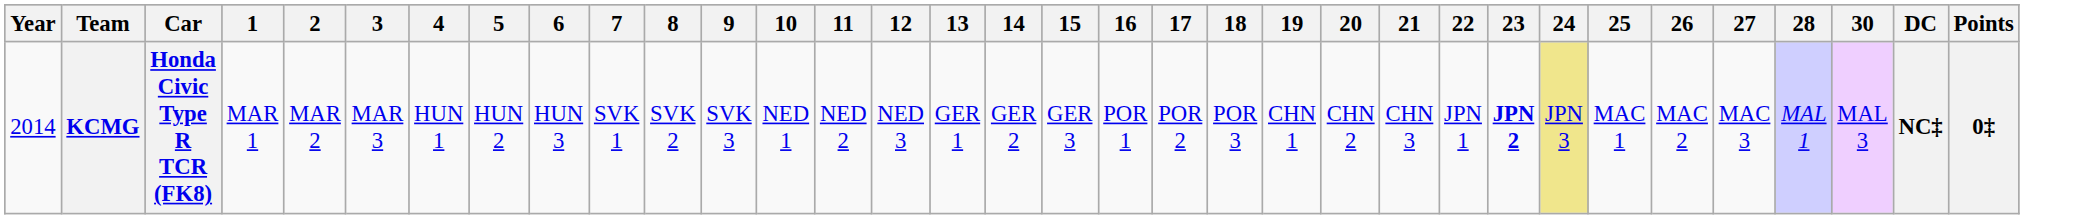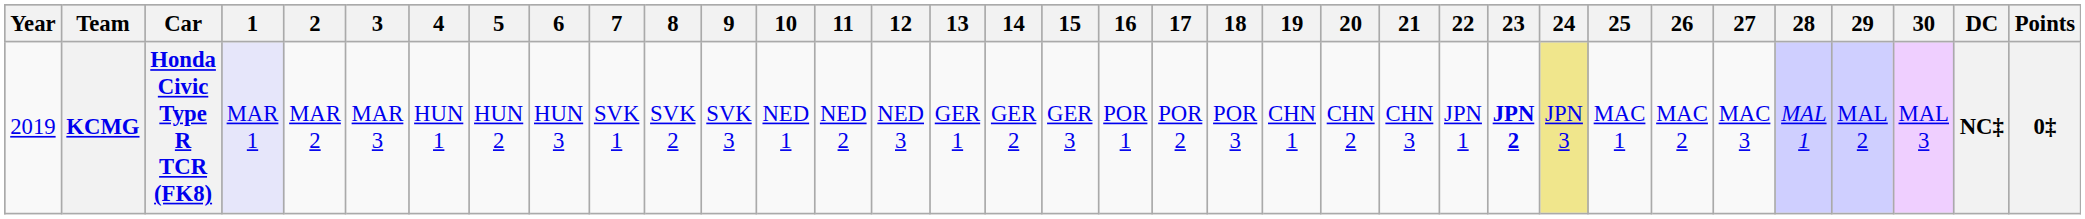 <table class="wikitable" style="text-align:center; font-size:85%">
 <tr>
 <th>Year</th>
 <th>Team</th>
 <th>Car</th>
 <th>1</th>
 <th>2</th>
 <th>3</th>
 <th>4</th>
 <th>5</th>
 <th>6</th>
 <th>7</th>
 <th>8</th>
 <th>9</th>
 <th>10</th>
 <th>11</th>
 <th>12</th>
 <th>13</th>
 <th>14</th>
 <th>15</th>
 <th>16</th>
 <th>17</th>
 <th>18</th>
 <th>19</th>
 <th>20</th>
 <th>21</th>
 <th>22</th>
 <th>23</th>
 <th>24</th>
 <th>25</th>
 <th>26</th>
 <th>27</th>
 <th>28</th>
+<th>29</th>
 <th>30</th>
 <th>DC</th>
 <th>Points</th>
 </tr>
 <tr>
-<td><a href='#'>2014</a></td>
+<td><a href='#'>2019</a></td>
 <th><a href='#'>KCMG</a></th>
 <th><a href='#'>Honda Civic Type R TCR (FK8)</a></th>
-<td><a href='#'>MAR<br>1</a></td>
+<td style="background: lavender;"><a href='#'>MAR<br>1</a></td>
 <td><a href='#'>MAR<br>2</a></td>
 <td><a href='#'>MAR<br>3</a></td>
 <td><a href='#'>HUN<br>1</a></td>
 <td><a href='#'>HUN<br>2</a></td>
 <td><a href='#'>HUN<br>3</a></td>
 <td><a href='#'>SVK<br>1</a></td>
 <td><a href='#'>SVK<br>2</a></td>
 <td><a href='#'>SVK<br>3</a></td>
 <td><a href='#'>NED<br>1</a></td>
 <td><a href='#'>NED<br>2</a></td>
 <td><a href='#'>NED<br>3</a></td>
 <td><a href='#'>GER<br>1</a></td>
 <td><a href='#'>GER<br>2</a></td>
 <td><a href='#'>GER<br>3</a></td>
 <td><a href='#'>POR<br>1</a></td>
 <td><a href='#'>POR<br>2</a></td>
 <td><a href='#'>POR<br>3</a></td>
 <td><a href='#'>CHN<br>1</a></td>
 <td><a href='#'>CHN<br>2</a></td>
 <td><a href='#'>CHN<br>3</a></td>
 <td><a href='#'>JPN<br>1</a></td>
 <td><strong><a href='#'>JPN<br>2</a></strong></td>
 <td style="background: khaki;"><a href='#'>JPN<br>3</a></td>
 <td><a href='#'>MAC<br>1</a></td>
 <td><a href='#'>MAC<br>2</a></td>
 <td><a href='#'>MAC<br>3</a></td>
 <td style="background:#CFCFFF;"><em><a href='#'>MAL<br>1</a></em><br></td>
+<td style="background:#CFCFFF;"><a href='#'>MAL<br>2</a><br></td>
 <td style="background:#EFCFFF;"><a href='#'>MAL<br>3</a><br></td>
 <th>NC‡</th>
 <th>0‡</th>
 </tr>
 </table>
